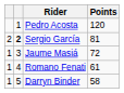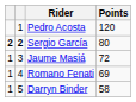 <table class="wikitable" style="font-size: 85%;">
 <tr>
 <th></th>
 <th></th>
 <th>Rider</th>
 <th>Points</th>
 </tr>
 <tr>
 <td></td>
 <td align=center>1</td>
 <td> <a href='#'>Pedro Acosta</a></td>
 <td align=left>120</td>
 </tr>
 <tr>
-<td> 2</td>
+<td><strong> 2</strong></td>
 <td align=center><strong>2</strong></td>
 <td> <a href='#'>Sergio García</a></td>
-<td align=left>81</td>
+<td align=left>80</td>
 </tr>
 <tr>
 <td> 1</td>
 <td align=center>3</td>
 <td> <a href='#'>Jaume Masiá</a></td>
 <td align=left>72</td>
 </tr>
 <tr>
 <td> 1</td>
 <td align=center>4</td>
 <td> <a href='#'>Romano Fenati</a></td>
-<td align=left>61</td>
+<td align=left>69</td>
 </tr>
 <tr>
 <td> 1</td>
 <td align=center>5</td>
 <td> <a href='#'>Darryn Binder</a></td>
 <td align=left>58</td>
 </tr>
 </table>
